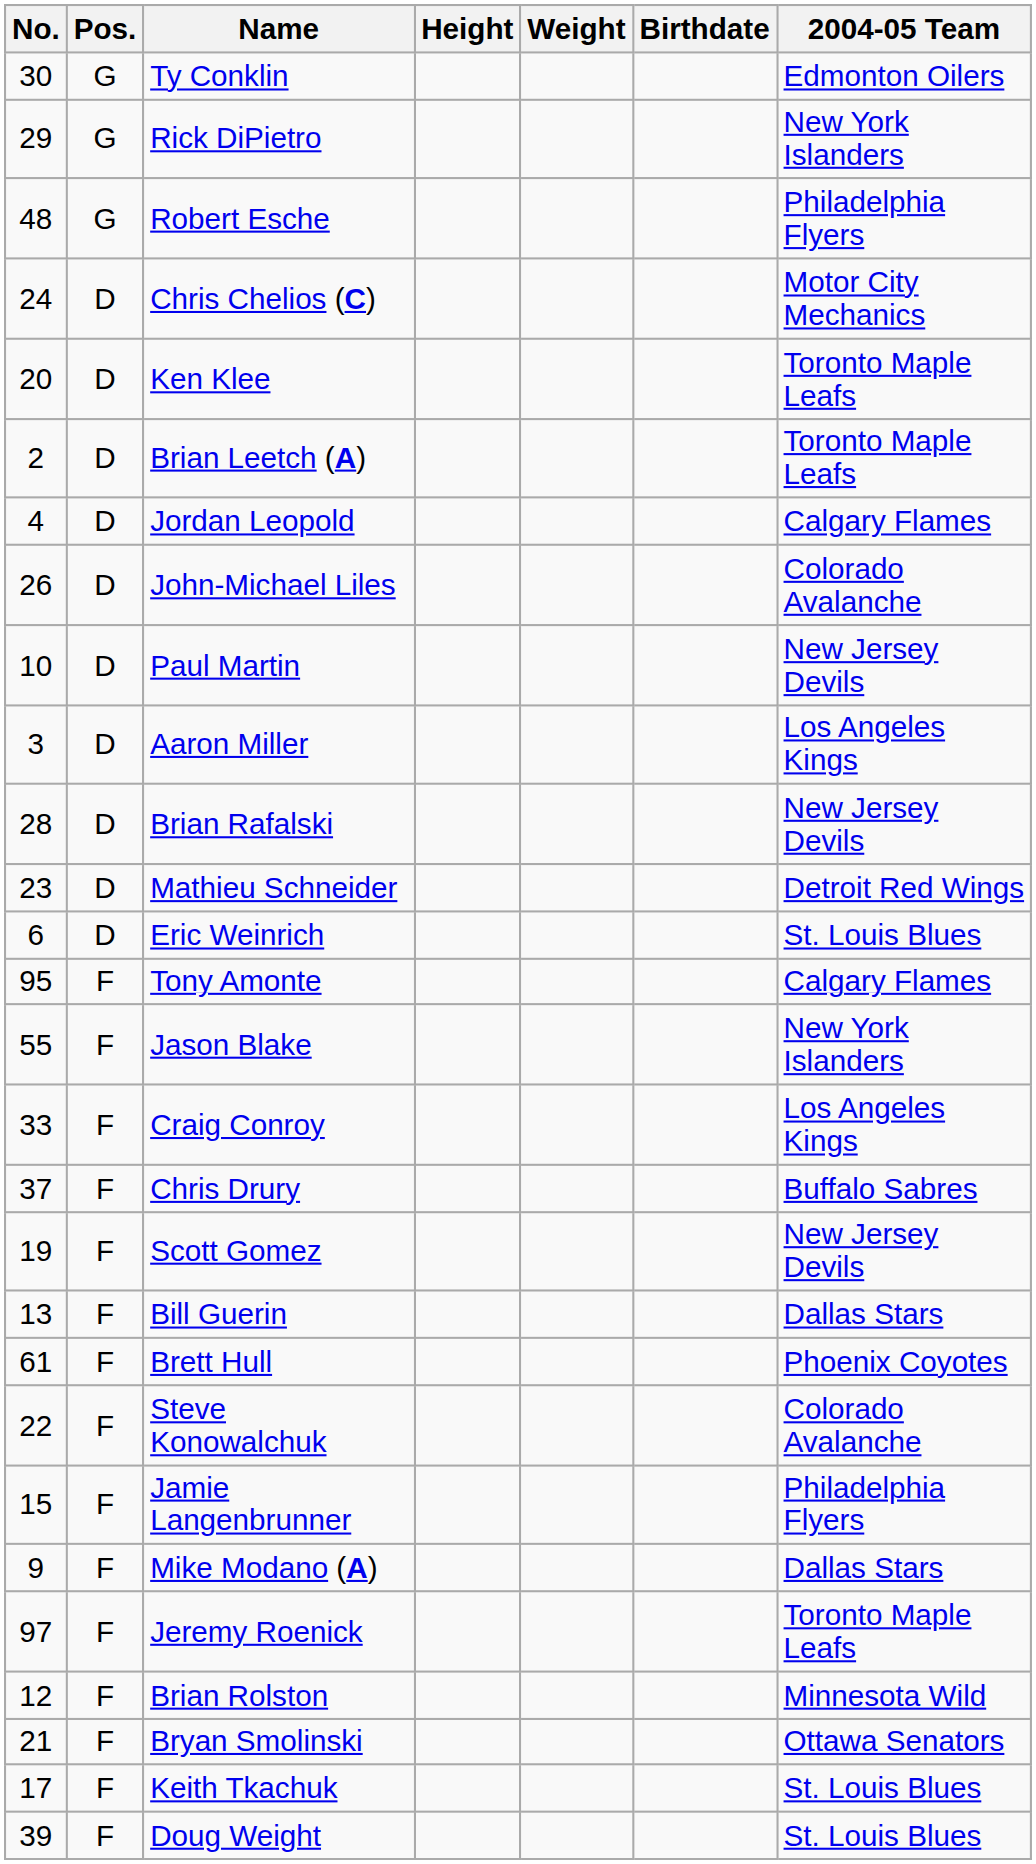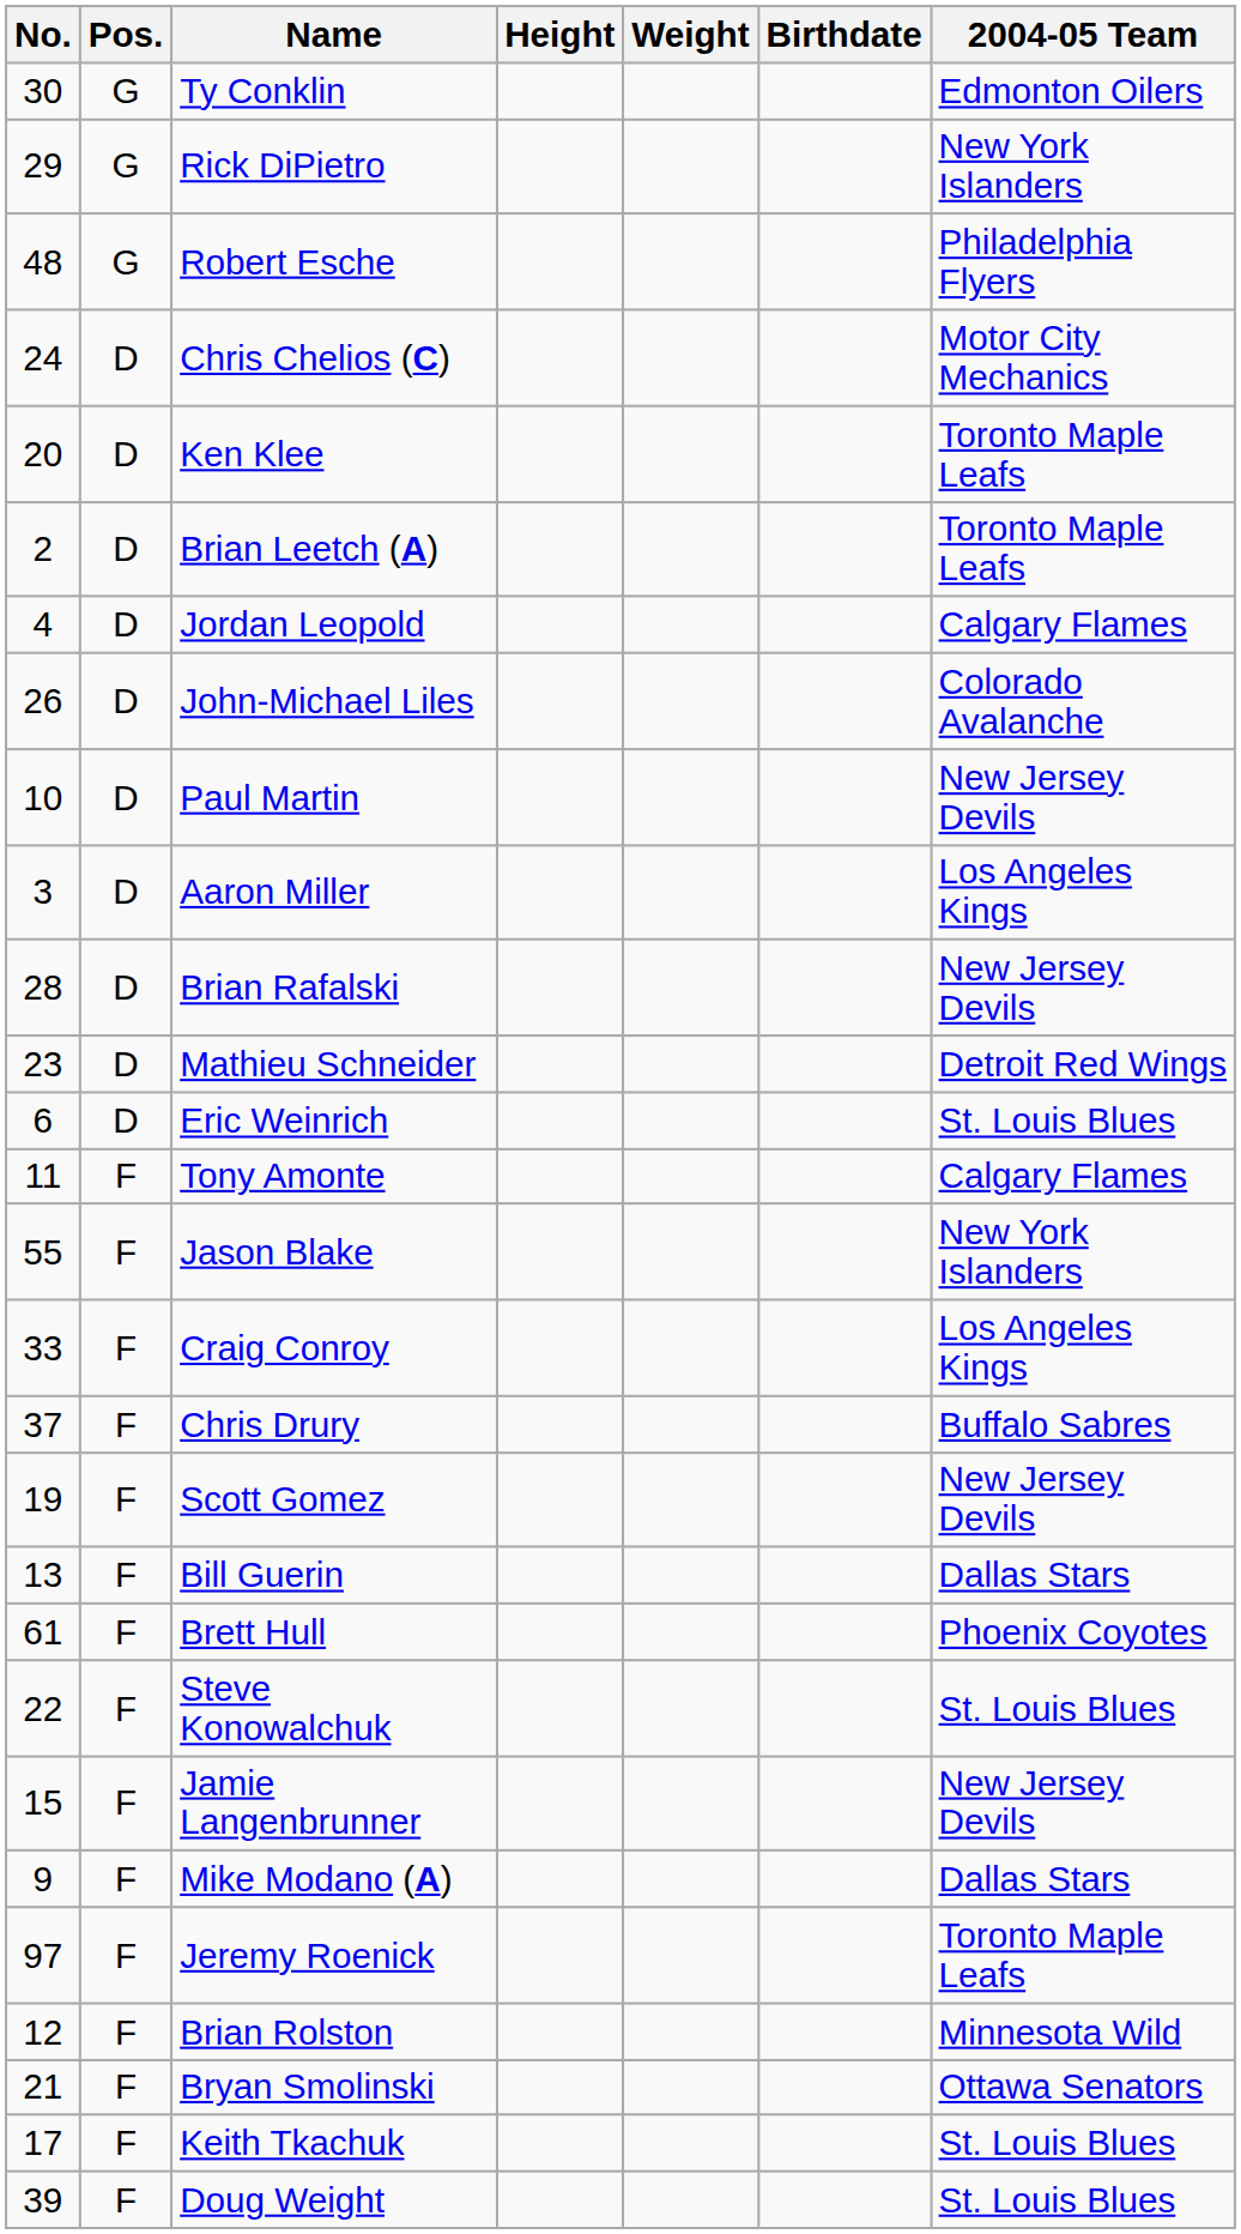 <table class="wikitable sortable" width="80%" style="font-size: 90%; text-align: center;">
 <tr>
 <th>No.</th>
 <th>Pos.</th>
 <th>Name</th>
 <th>Height</th>
 <th>Weight</th>
 <th>Birthdate</th>
 <th>2004-05 Team</th>
 </tr>
 <tr>
 <td>30</td>
 <td>G</td>
 <td style="text-align:left;"><a href='#'>Ty Conklin</a></td>
 <td></td>
 <td></td>
 <td style="text-align:right;"></td>
 <td style="text-align:left;"> <a href='#'>Edmonton Oilers</a></td>
 </tr>
 <tr>
 <td>29</td>
 <td>G</td>
 <td style="text-align:left;"><a href='#'>Rick DiPietro</a></td>
 <td></td>
 <td></td>
 <td style="text-align:right;"></td>
 <td style="text-align:left;"> <a href='#'>New York Islanders</a></td>
 </tr>
 <tr>
 <td>48</td>
 <td>G</td>
 <td style="text-align:left;"><a href='#'>Robert Esche</a></td>
 <td></td>
 <td></td>
 <td style="text-align:right;"></td>
 <td style="text-align:left;"> <a href='#'>Philadelphia Flyers</a></td>
 </tr>
 <tr>
 <td>24</td>
 <td>D</td>
 <td style="text-align:left;"><a href='#'>Chris Chelios</a> (<strong><a href='#'>C</a></strong>)</td>
 <td></td>
 <td></td>
 <td style="text-align:right;"></td>
 <td style="text-align:left;"> <a href='#'>Motor City Mechanics</a></td>
 </tr>
 <tr>
 <td>20</td>
 <td>D</td>
 <td style="text-align:left;"><a href='#'>Ken Klee</a></td>
 <td></td>
 <td></td>
 <td style="text-align:right;"></td>
 <td style="text-align:left;"> <a href='#'>Toronto Maple Leafs</a></td>
 </tr>
 <tr>
 <td>2</td>
 <td>D</td>
 <td style="text-align:left;"><a href='#'>Brian Leetch</a> (<strong><a href='#'>A</a></strong>)</td>
 <td></td>
 <td></td>
 <td style="text-align:right;"></td>
 <td style="text-align:left;"> <a href='#'>Toronto Maple Leafs</a></td>
 </tr>
 <tr>
 <td>4</td>
 <td>D</td>
 <td style="text-align:left;"><a href='#'>Jordan Leopold</a></td>
 <td></td>
 <td></td>
 <td style="text-align:right;"></td>
 <td style="text-align:left;"> <a href='#'>Calgary Flames</a></td>
 </tr>
 <tr>
 <td>26</td>
 <td>D</td>
 <td style="text-align:left;"><a href='#'>John-Michael Liles</a></td>
 <td></td>
 <td></td>
 <td style="text-align:right;"></td>
 <td style="text-align:left;"> <a href='#'>Colorado Avalanche</a></td>
 </tr>
 <tr>
 <td>10</td>
 <td>D</td>
 <td style="text-align:left;"><a href='#'>Paul Martin</a></td>
 <td></td>
 <td></td>
 <td style="text-align:right;"></td>
 <td style="text-align:left;"> <a href='#'>New Jersey Devils</a></td>
 </tr>
 <tr>
 <td>3</td>
 <td>D</td>
 <td style="text-align:left;"><a href='#'>Aaron Miller</a></td>
 <td></td>
 <td></td>
 <td style="text-align:right;"></td>
 <td style="text-align:left;"> <a href='#'>Los Angeles Kings</a></td>
 </tr>
 <tr>
 <td>28</td>
 <td>D</td>
 <td style="text-align:left;"><a href='#'>Brian Rafalski</a></td>
 <td></td>
 <td></td>
 <td style="text-align:right;"></td>
 <td style="text-align:left;"> <a href='#'>New Jersey Devils</a></td>
 </tr>
 <tr>
 <td>23</td>
 <td>D</td>
 <td style="text-align:left;"><a href='#'>Mathieu Schneider</a></td>
 <td></td>
 <td></td>
 <td style="text-align:right;"></td>
 <td style="text-align:left;"> <a href='#'>Detroit Red Wings</a></td>
 </tr>
 <tr>
 <td>6</td>
 <td>D</td>
 <td style="text-align:left;"><a href='#'>Eric Weinrich</a></td>
 <td></td>
 <td></td>
 <td style="text-align:right;"></td>
 <td style="text-align:left;"> <a href='#'>St. Louis Blues</a></td>
 </tr>
 <tr>
-<td>95</td>
+<td>11</td>
 <td>F</td>
 <td style="text-align:left;"><a href='#'>Tony Amonte</a></td>
 <td></td>
 <td></td>
 <td style="text-align:right;"></td>
 <td style="text-align:left;"> <a href='#'>Calgary Flames</a></td>
 </tr>
 <tr>
 <td>55</td>
 <td>F</td>
 <td style="text-align:left;"><a href='#'>Jason Blake</a></td>
 <td></td>
 <td></td>
 <td style="text-align:right;"></td>
 <td style="text-align:left;"> <a href='#'>New York Islanders</a></td>
 </tr>
 <tr>
 <td>33</td>
 <td>F</td>
 <td style="text-align:left;"><a href='#'>Craig Conroy</a></td>
 <td></td>
 <td></td>
 <td style="text-align:right;"></td>
 <td style="text-align:left;"> <a href='#'>Los Angeles Kings</a></td>
 </tr>
 <tr>
 <td>37</td>
 <td>F</td>
 <td style="text-align:left;"><a href='#'>Chris Drury</a></td>
 <td></td>
 <td></td>
 <td style="text-align:right;"></td>
 <td style="text-align:left;"> <a href='#'>Buffalo Sabres</a></td>
 </tr>
 <tr>
 <td>19</td>
 <td>F</td>
 <td style="text-align:left;"><a href='#'>Scott Gomez</a></td>
 <td></td>
 <td></td>
 <td style="text-align:right;"></td>
 <td style="text-align:left;"> <a href='#'>New Jersey Devils</a></td>
 </tr>
 <tr>
 <td>13</td>
 <td>F</td>
 <td style="text-align:left;"><a href='#'>Bill Guerin</a></td>
 <td></td>
 <td></td>
 <td style="text-align:right;"></td>
 <td style="text-align:left;"> <a href='#'>Dallas Stars</a></td>
 </tr>
 <tr>
 <td>61</td>
 <td>F</td>
 <td style="text-align:left;"><a href='#'>Brett Hull</a></td>
 <td></td>
 <td></td>
 <td style="text-align:right;"></td>
 <td style="text-align:left;"> <a href='#'>Phoenix Coyotes</a></td>
 </tr>
 <tr>
 <td>22</td>
 <td>F</td>
 <td style="text-align:left;"><a href='#'>Steve Konowalchuk</a></td>
 <td></td>
 <td></td>
 <td style="text-align:right;"></td>
-<td style="text-align:left;"> <a href='#'>Colorado Avalanche</a></td>
+<td style="text-align:left;"> <a href='#'>St. Louis Blues</a></td>
 </tr>
 <tr>
 <td>15</td>
 <td>F</td>
 <td style="text-align:left;"><a href='#'>Jamie Langenbrunner</a></td>
 <td></td>
 <td></td>
 <td style="text-align:right;"></td>
-<td style="text-align:left;"> <a href='#'>Philadelphia Flyers</a></td>
+<td style="text-align:left;"> <a href='#'>New Jersey Devils</a></td>
 </tr>
 <tr>
 <td>9</td>
 <td>F</td>
 <td style="text-align:left;"><a href='#'>Mike Modano</a> (<strong><a href='#'>A</a></strong>)</td>
 <td></td>
 <td></td>
 <td style="text-align:right;"></td>
 <td style="text-align:left;"> <a href='#'>Dallas Stars</a></td>
 </tr>
 <tr>
 <td>97</td>
 <td>F</td>
 <td style="text-align:left;"><a href='#'>Jeremy Roenick</a></td>
 <td></td>
 <td></td>
 <td style="text-align:right;"></td>
 <td style="text-align:left;"> <a href='#'>Toronto Maple Leafs</a></td>
 </tr>
 <tr>
 <td>12</td>
 <td>F</td>
 <td style="text-align:left;"><a href='#'>Brian Rolston</a></td>
 <td></td>
 <td></td>
 <td style="text-align:right;"></td>
 <td style="text-align:left;"> <a href='#'>Minnesota Wild</a></td>
 </tr>
 <tr>
 <td>21</td>
 <td>F</td>
 <td style="text-align:left;"><a href='#'>Bryan Smolinski</a></td>
 <td></td>
 <td></td>
 <td style="text-align:right;"></td>
 <td style="text-align:left;"> <a href='#'>Ottawa Senators</a></td>
 </tr>
 <tr>
 <td>17</td>
 <td>F</td>
 <td style="text-align:left;"><a href='#'>Keith Tkachuk</a></td>
 <td></td>
 <td></td>
 <td style="text-align:right;"></td>
 <td style="text-align:left;"> <a href='#'>St. Louis Blues</a></td>
 </tr>
 <tr>
 <td>39</td>
 <td>F</td>
 <td style="text-align:left;"><a href='#'>Doug Weight</a></td>
 <td></td>
 <td></td>
 <td style="text-align:right;"></td>
 <td style="text-align:left;"> <a href='#'>St. Louis Blues</a></td>
 </tr>
 </table>
